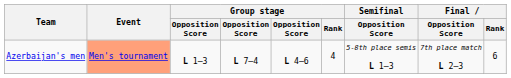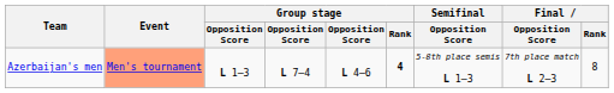 <table class="wikitable" style="font-size:90%">
 <tr>
 <th rowspan=2>Team</th>
 <th rowspan=2>Event</th>
 <th colspan=4>Group stage</th>
 <th>Semifinal</th>
 <th colspan=2>Final / </th>
 </tr>
 <tr style="font-size:95%">
 <th>Opposition<br>Score</th>
 <th>Opposition<br>Score</th>
 <th>Opposition<br>Score</th>
 <th>Rank</th>
 <th>Opposition<br>Score</th>
 <th>Opposition<br>Score</th>
 <th>Rank</th>
 </tr>
 <tr align=center>
 <td align=left><a href='#'>Azerbaijan's men</a></td>
 <td align=left style="background: lightsalmon;"><a href='#'>Men's tournament</a></td>
 <td><br><strong>L</strong> 1–3</td>
 <td><br><strong>L</strong> 7–4</td>
 <td><br><strong>L</strong> 4–6</td>
-<td>4</td>
+<td><strong>4</strong></td>
 <td><small><em>5-8th place semis</em></small><br><br><strong>L</strong> 1–3</td>
 <td><small><em>7th place match</em></small><br><br><strong>L</strong> 2–3</td>
-<td>6</td>
+<td>8</td>
 </tr>
 </table>
